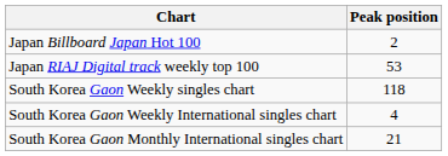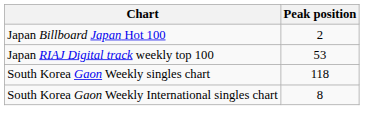 <table class="wikitable sortable">
 <tr>
 <th style="text-align:center;">Chart</th>
 <th style="text-align:center;">Peak position</th>
 </tr>
 <tr>
 <td align="left">Japan <em>Billboard</em> <a href='#'><em>Japan</em> Hot 100</a></td>
 <td style="text-align:center;">2</td>
 </tr>
 <tr>
 <td align="left">Japan <em><a href='#'>RIAJ Digital track</a></em> weekly top 100</td>
 <td style="text-align:center;">53</td>
 </tr>
 <tr>
 <td>South Korea <em><a href='#'>Gaon</a></em> Weekly singles chart</td>
 <td align="center">118</td>
 </tr>
 <tr>
 <td>South Korea <em>Gaon</em> Weekly International singles chart</td>
-<td align="center">4</td>
-</tr>
-<tr>
-<td>South Korea <em>Gaon</em> Monthly International singles chart</td>
-<td align="center">21</td>
+<td align="center">8</td>
 </tr>
 </table>
